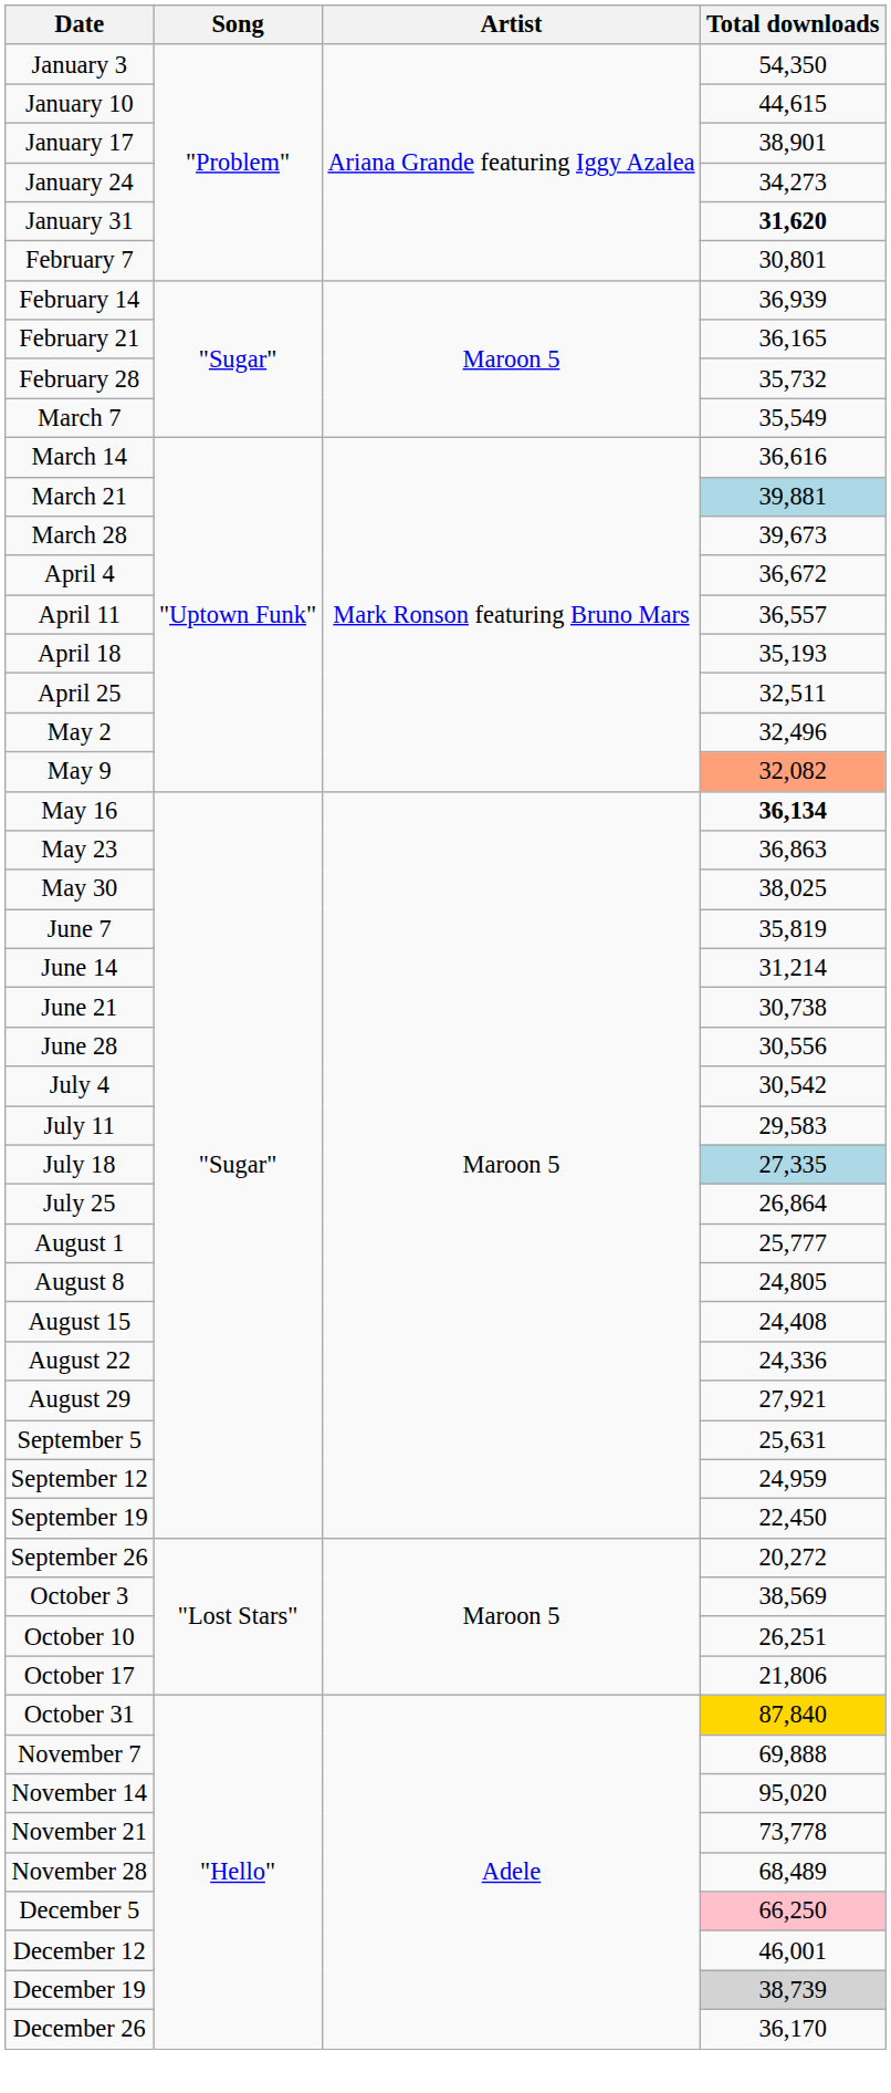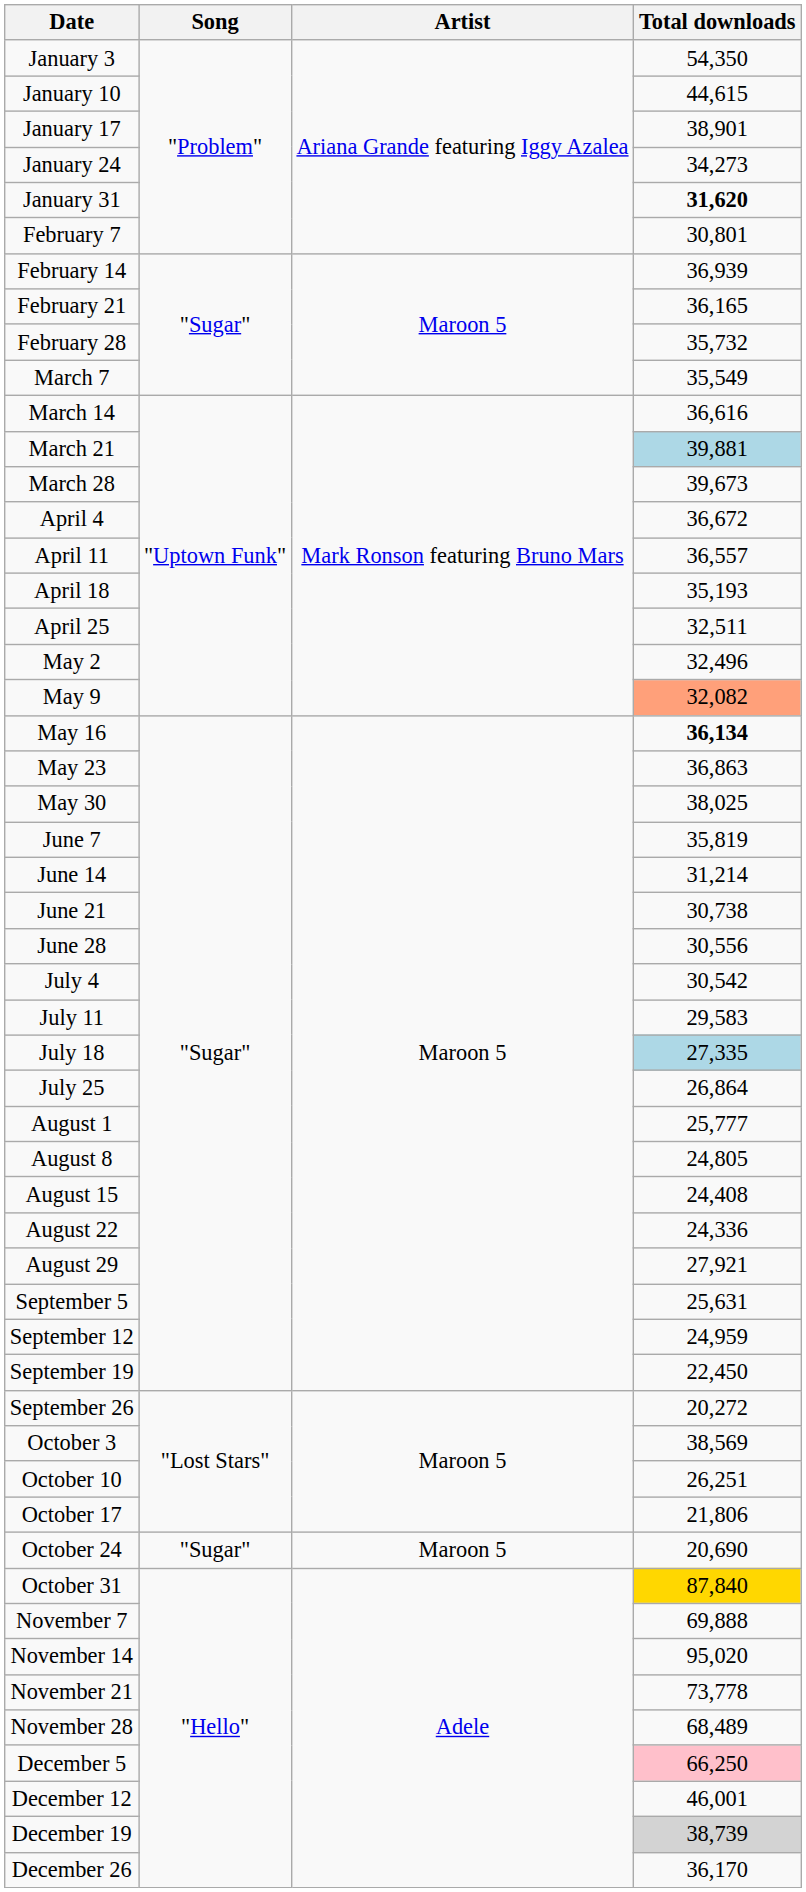 <table class="wikitable" style="text-align: center;">
 <tr>
 <th>Date</th>
 <th>Song</th>
 <th>Artist</th>
 <th>Total downloads</th>
 </tr>
 <tr>
 <td>January 3</td>
 <td rowspan="6">"<a href='#'>Problem</a>"</td>
 <td rowspan="6"><a href='#'>Ariana Grande</a> featuring <a href='#'>Iggy Azalea</a></td>
 <td>54,350</td>
 </tr>
 <tr>
 <td>January 10</td>
 <td>44,615</td>
 </tr>
 <tr>
 <td>January 17</td>
 <td>38,901</td>
 </tr>
 <tr>
 <td>January 24</td>
 <td>34,273</td>
 </tr>
 <tr>
 <td>January 31</td>
 <td><strong>31,620</strong></td>
 </tr>
 <tr>
 <td>February 7</td>
 <td>30,801</td>
 </tr>
 <tr>
 <td>February 14</td>
 <td rowspan="4">"<a href='#'>Sugar</a>"</td>
 <td rowspan="4"><a href='#'>Maroon 5</a></td>
 <td>36,939</td>
 </tr>
 <tr>
 <td>February 21</td>
 <td>36,165</td>
 </tr>
 <tr>
 <td>February 28</td>
 <td>35,732</td>
 </tr>
 <tr>
 <td>March 7</td>
 <td>35,549</td>
 </tr>
 <tr>
 <td>March 14</td>
 <td rowspan="9">"<a href='#'>Uptown Funk</a>"</td>
 <td rowspan="9"><a href='#'>Mark Ronson</a> featuring <a href='#'>Bruno Mars</a></td>
 <td>36,616</td>
 </tr>
 <tr>
 <td>March 21</td>
 <td style="background: lightblue;">39,881</td>
 </tr>
 <tr>
 <td>March 28</td>
 <td>39,673</td>
 </tr>
 <tr>
 <td>April 4</td>
 <td>36,672</td>
 </tr>
 <tr>
 <td>April 11</td>
 <td>36,557</td>
 </tr>
 <tr>
 <td>April 18</td>
 <td>35,193</td>
 </tr>
 <tr>
 <td>April 25</td>
 <td>32,511</td>
 </tr>
 <tr>
 <td>May 2</td>
 <td>32,496</td>
 </tr>
 <tr>
 <td>May 9</td>
 <td style="background: lightsalmon;">32,082</td>
 </tr>
 <tr>
 <td>May 16</td>
 <td rowspan="19">"Sugar"</td>
 <td rowspan="19">Maroon 5</td>
 <td><strong>36,134</strong></td>
 </tr>
 <tr>
 <td>May 23</td>
 <td>36,863</td>
 </tr>
 <tr>
 <td>May 30</td>
 <td>38,025</td>
 </tr>
 <tr>
 <td>June 7</td>
 <td>35,819</td>
 </tr>
 <tr>
 <td>June 14</td>
 <td>31,214</td>
 </tr>
 <tr>
 <td>June 21</td>
 <td>30,738</td>
 </tr>
 <tr>
 <td>June 28</td>
 <td>30,556</td>
 </tr>
 <tr>
 <td>July 4</td>
 <td>30,542</td>
 </tr>
 <tr>
 <td>July 11</td>
 <td>29,583</td>
 </tr>
 <tr>
 <td>July 18</td>
 <td style="background: lightblue;">27,335</td>
 </tr>
 <tr>
 <td>July 25</td>
 <td>26,864</td>
 </tr>
 <tr>
 <td>August 1</td>
 <td>25,777</td>
 </tr>
 <tr>
 <td>August 8</td>
 <td>24,805</td>
 </tr>
 <tr>
 <td>August 15</td>
 <td>24,408</td>
 </tr>
 <tr>
 <td>August 22</td>
 <td>24,336</td>
 </tr>
 <tr>
 <td>August 29</td>
 <td>27,921</td>
 </tr>
 <tr>
 <td>September 5</td>
 <td>25,631</td>
 </tr>
 <tr>
 <td>September 12</td>
 <td>24,959</td>
 </tr>
 <tr>
 <td>September 19</td>
 <td>22,450</td>
 </tr>
 <tr>
 <td>September 26</td>
 <td rowspan="4">"Lost Stars"</td>
 <td rowspan="4">Maroon 5</td>
 <td>20,272</td>
 </tr>
 <tr>
 <td>October 3</td>
 <td>38,569</td>
 </tr>
 <tr>
 <td>October 10</td>
 <td>26,251</td>
 </tr>
 <tr>
 <td>October 17</td>
 <td>21,806</td>
 </tr>
 <tr>
+<td>October 24</td>
+<td rowspan="1">"Sugar"</td>
+<td rowspan="1">Maroon 5</td>
+<td>20,690</td>
+</tr>
+<tr>
 <td>October 31</td>
 <td rowspan="9">"<a href='#'>Hello</a>"</td>
 <td rowspan="9"><a href='#'>Adele</a></td>
 <td style="background: gold;">87,840</td>
 </tr>
 <tr>
 <td>November 7</td>
 <td>69,888</td>
 </tr>
 <tr>
 <td>November 14</td>
 <td>95,020</td>
 </tr>
 <tr>
 <td>November 21</td>
 <td>73,778</td>
 </tr>
 <tr>
 <td>November 28</td>
 <td>68,489</td>
 </tr>
 <tr>
 <td>December 5</td>
 <td style="background: pink;">66,250</td>
 </tr>
 <tr>
 <td>December 12</td>
 <td>46,001</td>
 </tr>
 <tr>
 <td>December 19</td>
 <td style="background: lightgrey;">38,739</td>
 </tr>
 <tr>
 <td>December 26</td>
 <td>36,170</td>
 </tr>
 </table>
